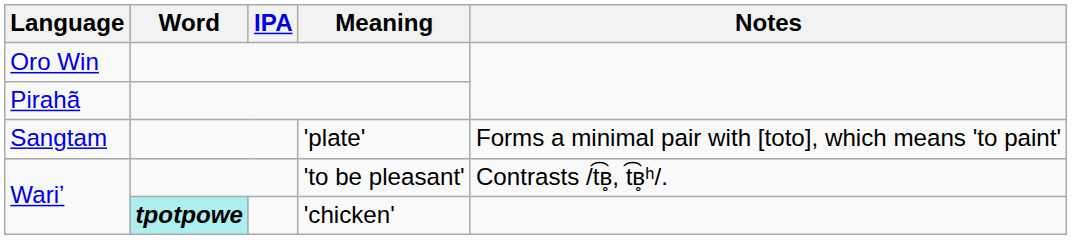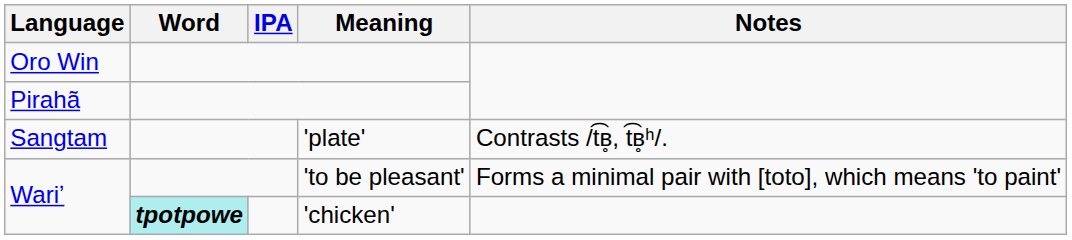 <table class="wikitable">
 <tr>
 <th>Language</th>
 <th>Word</th>
 <th><a href='#'>IPA</a></th>
 <th>Meaning</th>
 <th>Notes</th>
 </tr>
 <tr>
 <td><a href='#'>Oro Win</a></td>
 <td colspan="3"></td>
 </tr>
 <tr>
 <td><a href='#'>Pirahã</a></td>
 <td colspan="3"></td>
 </tr>
 <tr>
 <td><a href='#'>Sangtam</a></td>
 <td colspan="2"></td>
 <td>'plate'</td>
-<td>Forms a minimal pair with [toto], which means 'to paint'</td>
+<td>Contrasts /t͡ʙ̥, t͡ʙ̥ʰ/.</td>
 </tr>
 <tr>
 <td rowspan="2"><a href='#'>Wariʼ</a></td>
 <td colspan="2"></td>
 <td>'to be pleasant'</td>
-<td>Contrasts /t͡ʙ̥, t͡ʙ̥ʰ/.</td>
+<td>Forms a minimal pair with [toto], which means 'to paint'</td>
 </tr>
 <tr>
 <td style="background: paleturquoise;"><strong><em>tp<strong>o</strong>tp<strong>owe<em></td>
 <td></td>
 <td>'chicken'</td>
 <td></td>
 </tr>
 </table>
